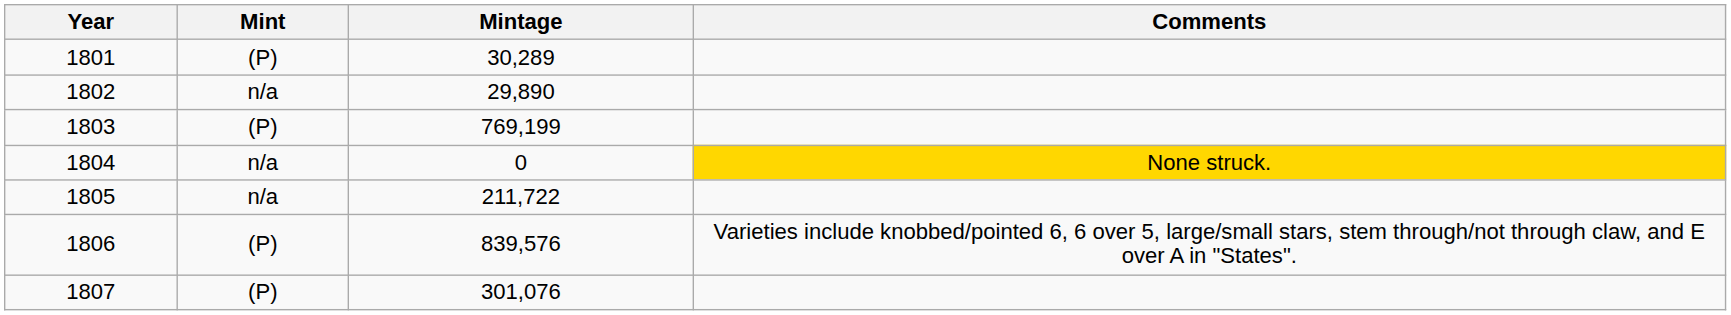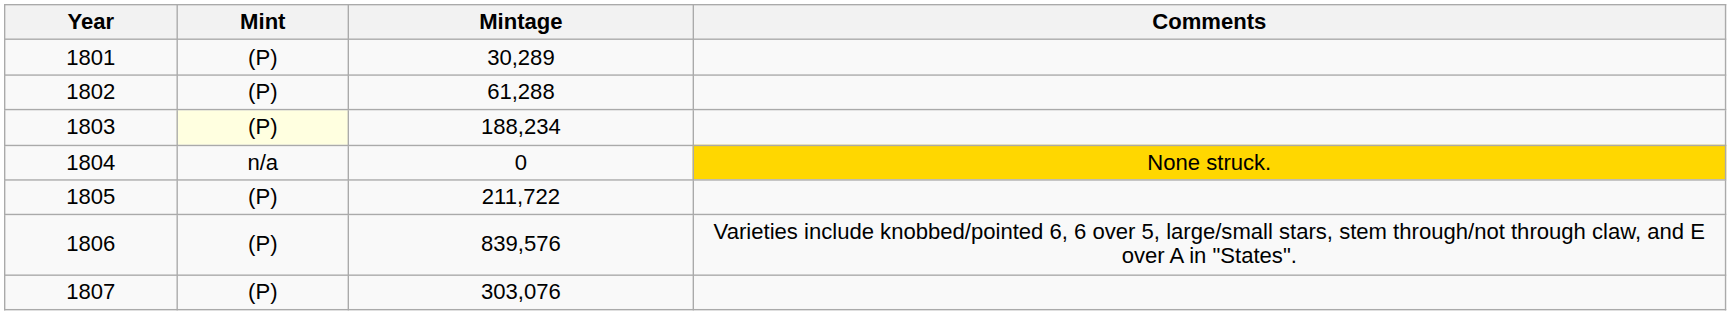 <table class="wikitable sortable" style="min-width:65%; text-align:center;">
 <tr>
 <th width="10%">Year</th>
 <th width="10%">Mint</th>
 <th width="20%">Mintage</th>
 <th width="60%">Comments</th>
 </tr>
 <tr>
 <td>1801</td>
 <td>(P)</td>
 <td>30,289</td>
 <td></td>
 </tr>
 <tr>
 <td>1802</td>
-<td>n/a</td>
-<td>29,890</td>
+<td>(P)</td>
+<td>61,288</td>
 <td></td>
 </tr>
 <tr>
 <td>1803</td>
-<td>(P)</td>
-<td>769,199</td>
+<td style="background: lightyellow;">(P)</td>
+<td>188,234</td>
 <td></td>
 </tr>
 <tr>
 <td>1804</td>
 <td>n/a</td>
 <td>0</td>
 <td style="background: gold;">None struck.</td>
 </tr>
 <tr>
 <td>1805</td>
-<td>n/a</td>
+<td>(P)</td>
 <td>211,722</td>
 <td></td>
 </tr>
 <tr>
 <td>1806</td>
 <td>(P)</td>
 <td>839,576</td>
 <td>Varieties include knobbed/pointed 6, 6 over 5, large/small stars, stem through/not through claw, and E over A in "States".</td>
 </tr>
 <tr>
 <td>1807</td>
 <td>(P)</td>
-<td>301,076</td>
+<td>303,076</td>
 <td></td>
 </tr>
 </table>
